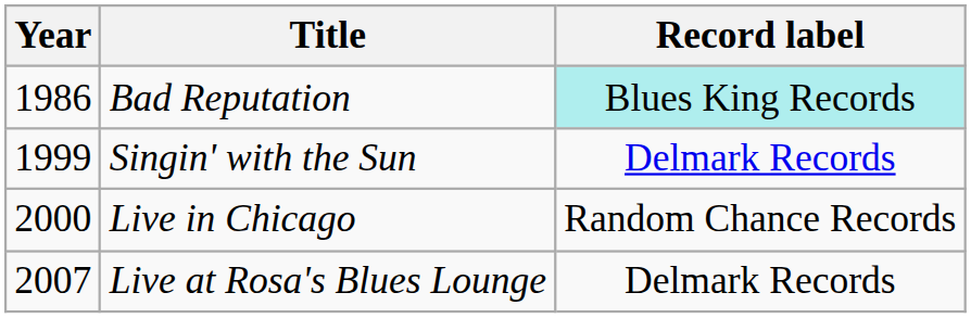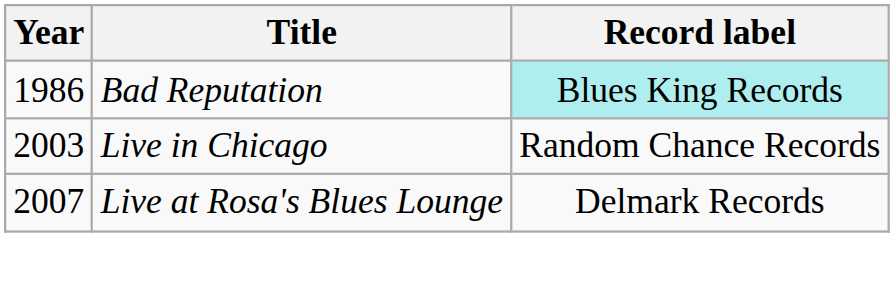 <table class="wikitable sortable">
 <tr>
 <th>Year</th>
 <th>Title</th>
 <th>Record label</th>
 </tr>
 <tr>
 <td>1986</td>
 <td><em>Bad Reputation</em></td>
 <td style="background: paleturquoise; text-align:center;">Blues King Records</td>
 </tr>
 <tr>
-<td>1999</td>
-<td><em>Singin' with the Sun</em></td>
-<td style="text-align:center;"><a href='#'>Delmark Records</a></td>
-</tr>
-<tr>
-<td>2000</td>
+<td>2003</td>
 <td><em>Live in Chicago</em></td>
 <td style="text-align:center;">Random Chance Records</td>
 </tr>
 <tr>
 <td>2007</td>
 <td><em>Live at Rosa's Blues Lounge</em></td>
 <td style="text-align:center;">Delmark Records</td>
 </tr>
 </table>
